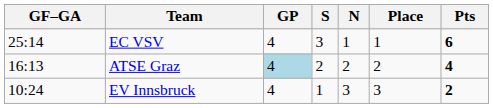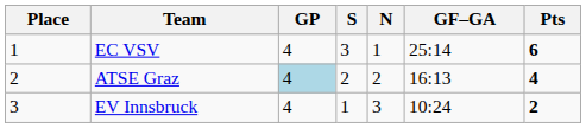 <table class="wikitable" width="500px">
 <tr style="background-color:#c0c0c0;">
-<th>GF–GA</th>
+<th>Place</th>
 <th>Team</th>
 <th>GP</th>
 <th>S</th>
 <th>N</th>
-<th>Place</th>
+<th>GF–GA</th>
 <th>Pts</th>
 </tr>
 <tr>
-<td>25:14</td>
+<td>1</td>
 <td><a href='#'>EC VSV</a></td>
 <td>4</td>
 <td>3</td>
 <td>1</td>
-<td>1</td>
+<td>25:14</td>
 <td><strong>6</strong></td>
 </tr>
 <tr>
-<td>16:13</td>
+<td>2</td>
 <td><a href='#'>ATSE Graz</a></td>
 <td style="background: lightblue;">4</td>
 <td>2</td>
 <td>2</td>
-<td>2</td>
+<td>16:13</td>
 <td><strong>4</strong></td>
 </tr>
 <tr>
-<td>10:24</td>
+<td>3</td>
 <td><a href='#'>EV Innsbruck</a></td>
 <td>4</td>
 <td>1</td>
 <td>3</td>
-<td>3</td>
+<td>10:24</td>
 <td><strong>2</strong></td>
 </tr>
 </table>
